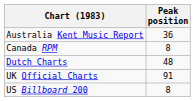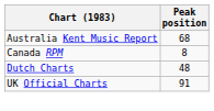 <table class="wikitable sortable">
 <tr>
 <th>Chart (1983)</th>
 <th>Peak<br>position</th>
 </tr>
 <tr>
 <td>Australia <a href='#'>Kent Music Report</a></td>
-<td align="center">36</td>
+<td align="center">68</td>
 </tr>
 <tr>
 <td>Canada <em><a href='#'>RPM</a></em></td>
 <td align="center">8</td>
 </tr>
 <tr>
 <td><a href='#'>Dutch Charts</a></td>
 <td align="center">48</td>
 </tr>
 <tr>
 <td>UK <a href='#'>Official Charts</a></td>
 <td align="center">91</td>
 </tr>
-<tr>
-<td>US <a href='#'><em>Billboard</em> 200</a></td>
-<td align="center">8</td>
-</tr>
 </table>
